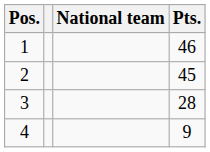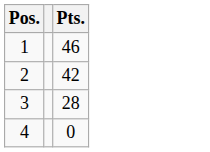 <table class=wikitable>
 <tr>
 <th>Pos.</th>
 <th></th>
-<th>National team</th>
 <th>Pts.</th>
 </tr>
 <tr align=center >
 <td>1</td>
 <td></td>
-<td align=left></td>
 <td>46</td>
 </tr>
 <tr align=center >
 <td>2</td>
 <td></td>
-<td align=left></td>
-<td>45</td>
+<td>42</td>
 </tr>
 <tr align=center >
 <td>3</td>
 <td></td>
-<td align=left></td>
 <td>28</td>
 </tr>
 <tr align=center>
 <td>4</td>
 <td></td>
-<td align=left></td>
-<td>9</td>
+<td>0</td>
 </tr>
 </table>
